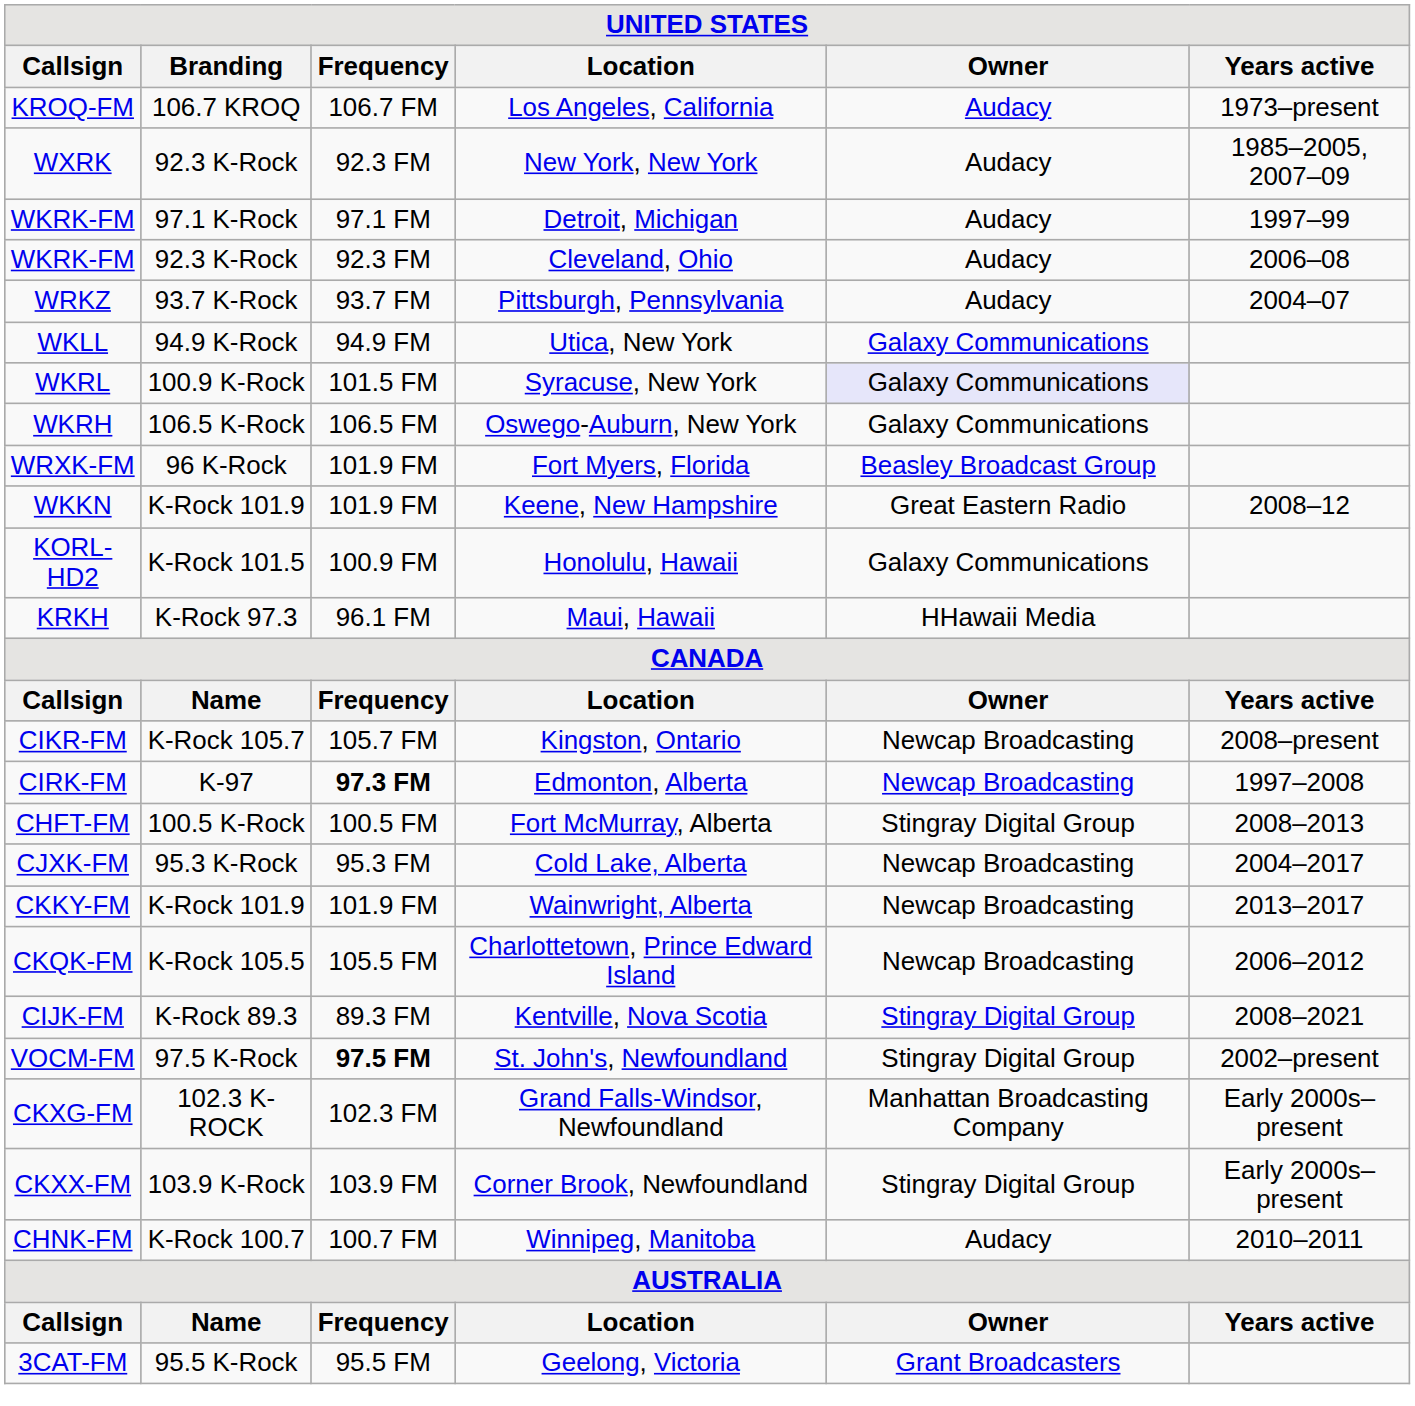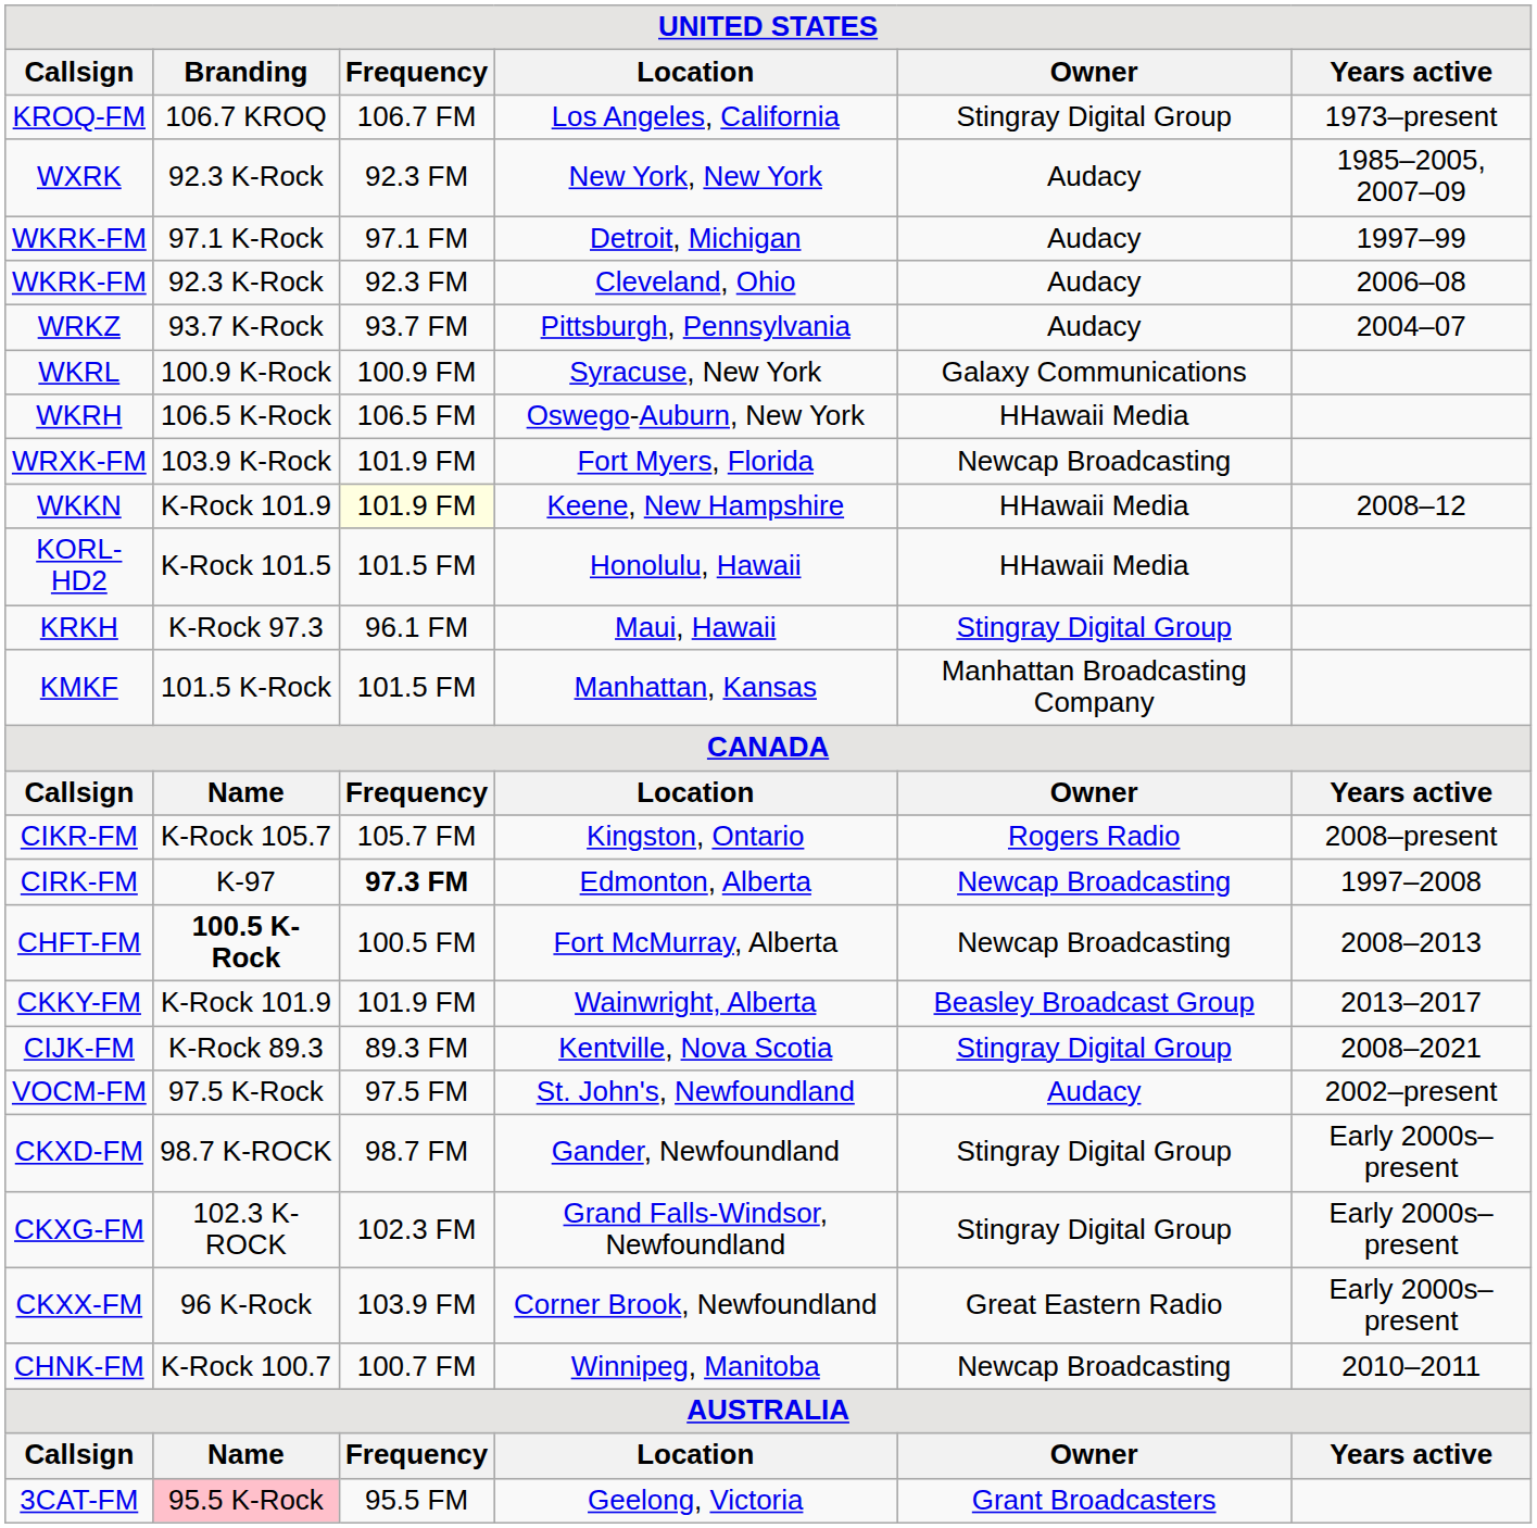 <table class="wikitable" style="text-align:center">
 <tr>
 <td colspan="6" style="text-align:center;background:#E5E4E2"><strong><a href='#'>UNITED STATES</a></strong></td>
 </tr>
 <tr>
 <th>Callsign</th>
 <th>Branding</th>
 <th>Frequency</th>
 <th>Location</th>
 <th>Owner</th>
 <th>Years active</th>
 </tr>
 <tr>
 <td><a href='#'>KROQ-FM</a></td>
 <td>106.7 KROQ</td>
 <td>106.7 FM</td>
 <td><a href='#'>Los Angeles</a>, <a href='#'>California</a></td>
-<td><a href='#'>Audacy</a></td>
+<td>Stingray Digital Group</td>
 <td>1973–present</td>
 </tr>
 <tr>
 <td><a href='#'>WXRK</a></td>
 <td>92.3 K-Rock</td>
 <td>92.3 FM</td>
 <td><a href='#'>New York</a>, <a href='#'>New York</a></td>
 <td>Audacy</td>
 <td>1985–2005, 2007–09</td>
 </tr>
 <tr>
 <td><a href='#'>WKRK-FM</a></td>
 <td>97.1 K-Rock</td>
 <td>97.1 FM</td>
 <td><a href='#'>Detroit</a>, <a href='#'>Michigan</a></td>
 <td>Audacy</td>
 <td>1997–99</td>
 </tr>
 <tr>
 <td><a href='#'>WKRK-FM</a></td>
 <td>92.3 K-Rock</td>
 <td>92.3 FM</td>
 <td><a href='#'>Cleveland</a>, <a href='#'>Ohio</a></td>
 <td>Audacy</td>
 <td>2006–08</td>
 </tr>
 <tr>
 <td><a href='#'>WRKZ</a></td>
 <td>93.7 K-Rock</td>
 <td>93.7 FM</td>
 <td><a href='#'>Pittsburgh</a>, <a href='#'>Pennsylvania</a></td>
 <td>Audacy</td>
 <td>2004–07</td>
 </tr>
 <tr>
-<td><a href='#'>WKLL</a></td>
-<td>94.9 K-Rock</td>
-<td>94.9 FM</td>
-<td><a href='#'>Utica</a>, New York</td>
-<td><a href='#'>Galaxy Communications</a></td>
-<td></td>
-</tr>
-<tr>
 <td><a href='#'>WKRL</a></td>
 <td>100.9 K-Rock</td>
-<td>101.5 FM</td>
+<td>100.9 FM</td>
 <td><a href='#'>Syracuse</a>, New York</td>
-<td style="background: lavender;">Galaxy Communications</td>
+<td>Galaxy Communications</td>
 <td></td>
 </tr>
 <tr>
 <td><a href='#'>WKRH</a></td>
 <td>106.5 K-Rock</td>
 <td>106.5 FM</td>
 <td><a href='#'>Oswego</a>-<a href='#'>Auburn</a>, New York</td>
-<td>Galaxy Communications</td>
+<td>HHawaii Media</td>
 <td></td>
 </tr>
 <tr>
 <td><a href='#'>WRXK-FM</a></td>
-<td>96 K-Rock</td>
+<td>103.9 K-Rock</td>
 <td>101.9 FM</td>
 <td><a href='#'>Fort Myers</a>, <a href='#'>Florida</a></td>
-<td><a href='#'>Beasley Broadcast Group</a></td>
+<td>Newcap Broadcasting</td>
 <td></td>
 </tr>
 <tr>
 <td><a href='#'>WKKN</a></td>
 <td>K-Rock 101.9</td>
-<td>101.9 FM</td>
+<td style="background: lightyellow;">101.9 FM</td>
 <td><a href='#'>Keene</a>, <a href='#'>New Hampshire</a></td>
-<td>Great Eastern Radio</td>
+<td>HHawaii Media</td>
 <td>2008–12</td>
 </tr>
 <tr>
 <td><a href='#'>KORL-HD2</a></td>
 <td>K-Rock 101.5</td>
-<td>100.9 FM</td>
+<td>101.5 FM</td>
 <td><a href='#'>Honolulu</a>, <a href='#'>Hawaii</a></td>
-<td>Galaxy Communications</td>
+<td>HHawaii Media</td>
 <td></td>
 </tr>
 <tr>
 <td><a href='#'>KRKH</a></td>
 <td>K-Rock 97.3</td>
 <td>96.1 FM</td>
 <td><a href='#'>Maui</a>, <a href='#'>Hawaii</a></td>
-<td>HHawaii Media</td>
+<td><a href='#'>Stingray Digital Group</a></td>
+<td></td>
+</tr>
+<tr>
+<td><a href='#'>KMKF</a></td>
+<td>101.5 K-Rock</td>
+<td>101.5 FM</td>
+<td><a href='#'>Manhattan</a>, <a href='#'>Kansas</a></td>
+<td>Manhattan Broadcasting Company</td>
 <td></td>
 </tr>
 <tr>
 <td colspan="6" style="text-align:center;background:#E5E4E2"><strong><a href='#'>CANADA</a></strong></td>
 </tr>
 <tr>
 <th>Callsign</th>
 <th>Name</th>
 <th>Frequency</th>
 <th>Location</th>
 <th>Owner</th>
 <th>Years active</th>
 </tr>
 <tr>
 <td><a href='#'>CIKR-FM</a></td>
 <td>K-Rock 105.7</td>
 <td>105.7 FM</td>
 <td><a href='#'>Kingston</a>, <a href='#'>Ontario</a></td>
-<td>Newcap Broadcasting</td>
+<td><a href='#'>Rogers Radio</a></td>
 <td>2008–present</td>
 </tr>
 <tr>
 <td><a href='#'>CIRK-FM</a></td>
 <td>K-97</td>
 <td><strong>97.3 FM</strong></td>
 <td><a href='#'>Edmonton</a>, <a href='#'>Alberta</a></td>
 <td><a href='#'>Newcap Broadcasting</a></td>
 <td>1997–2008</td>
 </tr>
 <tr>
 <td><a href='#'>CHFT-FM</a></td>
-<td>100.5 K-Rock</td>
+<td><strong>100.5 K-Rock</strong></td>
 <td>100.5 FM</td>
 <td><a href='#'>Fort McMurray</a>, Alberta</td>
-<td>Stingray Digital Group</td>
+<td>Newcap Broadcasting</td>
 <td>2008–2013</td>
-</tr>
-<tr>
-<td><a href='#'>CJXK-FM</a></td>
-<td>95.3 K-Rock</td>
-<td>95.3 FM</td>
-<td><a href='#'>Cold Lake, Alberta</a></td>
-<td>Newcap Broadcasting</td>
-<td>2004–2017</td>
 </tr>
 <tr>
 <td><a href='#'>CKKY-FM</a></td>
 <td>K-Rock 101.9</td>
 <td>101.9 FM</td>
 <td><a href='#'>Wainwright, Alberta</a></td>
-<td>Newcap Broadcasting</td>
+<td><a href='#'>Beasley Broadcast Group</a></td>
 <td>2013–2017</td>
-</tr>
-<tr>
-<td><a href='#'>CKQK-FM</a></td>
-<td>K-Rock 105.5</td>
-<td>105.5 FM</td>
-<td><a href='#'>Charlottetown</a>, <a href='#'>Prince Edward Island</a></td>
-<td>Newcap Broadcasting</td>
-<td>2006–2012</td>
 </tr>
 <tr>
 <td><a href='#'>CIJK-FM</a></td>
 <td>K-Rock 89.3</td>
 <td>89.3 FM</td>
 <td><a href='#'>Kentville</a>, <a href='#'>Nova Scotia</a></td>
 <td><a href='#'>Stingray Digital Group</a></td>
 <td>2008–2021</td>
 </tr>
 <tr>
 <td><a href='#'>VOCM-FM</a></td>
 <td>97.5 K-Rock</td>
-<td><strong>97.5 FM</strong></td>
+<td>97.5 FM</td>
 <td><a href='#'>St. John's</a>, <a href='#'>Newfoundland</a></td>
+<td><a href='#'>Audacy</a></td>
+<td>2002–present</td>
+</tr>
+<tr>
+<td><a href='#'>CKXD-FM</a></td>
+<td>98.7 K-ROCK</td>
+<td>98.7 FM</td>
+<td><a href='#'>Gander</a>, Newfoundland</td>
 <td>Stingray Digital Group</td>
-<td>2002–present</td>
+<td>Early 2000s–present</td>
 </tr>
 <tr>
 <td><a href='#'>CKXG-FM</a></td>
 <td>102.3 K-ROCK</td>
 <td>102.3 FM</td>
 <td><a href='#'>Grand Falls-Windsor</a>, Newfoundland</td>
-<td>Manhattan Broadcasting Company</td>
+<td>Stingray Digital Group</td>
 <td>Early 2000s–present</td>
 </tr>
 <tr>
 <td><a href='#'>CKXX-FM</a></td>
-<td>103.9 K-Rock</td>
+<td>96 K-Rock</td>
 <td>103.9 FM</td>
 <td><a href='#'>Corner Brook</a>, Newfoundland</td>
-<td>Stingray Digital Group</td>
+<td>Great Eastern Radio</td>
 <td>Early 2000s–present</td>
 </tr>
 <tr>
 <td><a href='#'>CHNK-FM</a></td>
 <td>K-Rock 100.7</td>
 <td>100.7 FM</td>
 <td><a href='#'>Winnipeg</a>, <a href='#'>Manitoba</a></td>
-<td>Audacy</td>
+<td>Newcap Broadcasting</td>
 <td>2010–2011</td>
 </tr>
 <tr>
 <td colspan="6" style="text-align:center;background:#E5E4E2"><strong><a href='#'>AUSTRALIA</a></strong></td>
 </tr>
 <tr>
 <th>Callsign</th>
 <th>Name</th>
 <th>Frequency</th>
 <th>Location</th>
 <th>Owner</th>
 <th>Years active</th>
 </tr>
 <tr>
 <td><a href='#'>3CAT-FM</a></td>
-<td>95.5 K-Rock</td>
+<td style="background: pink;">95.5 K-Rock</td>
 <td>95.5 FM</td>
 <td><a href='#'>Geelong</a>, <a href='#'>Victoria</a></td>
 <td><a href='#'>Grant Broadcasters</a></td>
 <td></td>
 </tr>
 </table>
